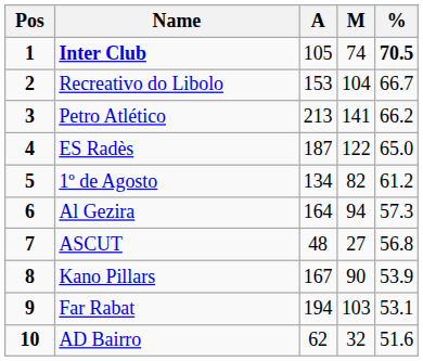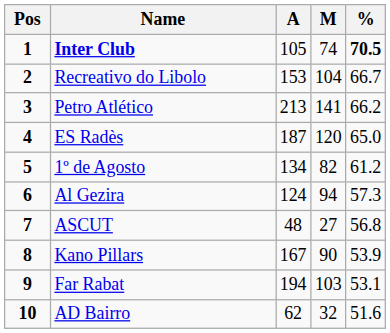 <table class="wikitable" style="text-align:center; font-size:90%;">
 <tr>
 <th width=30px>Pos</th>
 <th width=175px>Name</th>
 <th width=20px>A</th>
 <th width=20px>M</th>
 <th width=25px>%</th>
 </tr>
 <tr>
 <td><strong>1</strong></td>
 <td align=left> <strong><a href='#'>Inter Club</a></strong></td>
 <td>105</td>
 <td>74</td>
 <td><strong>70.5</strong></td>
 </tr>
 <tr>
 <td><strong>2</strong></td>
 <td align=left> <a href='#'>Recreativo do Libolo</a></td>
 <td>153</td>
 <td>104</td>
 <td>66.7</td>
 </tr>
 <tr>
 <td><strong>3</strong></td>
 <td align=left> <a href='#'>Petro Atlético</a></td>
 <td>213</td>
 <td>141</td>
 <td>66.2</td>
 </tr>
 <tr>
 <td><strong>4</strong></td>
 <td align=left> <a href='#'>ES Radès</a></td>
 <td>187</td>
-<td>122</td>
+<td>120</td>
 <td>65.0</td>
 </tr>
 <tr>
 <td><strong>5</strong></td>
 <td align=left> <a href='#'>1º de Agosto</a></td>
 <td>134</td>
 <td>82</td>
 <td>61.2</td>
 </tr>
 <tr>
 <td><strong>6</strong></td>
 <td align=left> <a href='#'>Al Gezira</a></td>
-<td>164</td>
+<td>124</td>
 <td>94</td>
 <td>57.3</td>
 </tr>
 <tr>
 <td><strong>7</strong></td>
 <td align=left> <a href='#'>ASCUT</a></td>
 <td>48</td>
 <td>27</td>
 <td>56.8</td>
 </tr>
 <tr>
 <td><strong>8</strong></td>
 <td align=left> <a href='#'>Kano Pillars</a></td>
 <td>167</td>
 <td>90</td>
 <td>53.9</td>
 </tr>
 <tr>
 <td><strong>9</strong></td>
 <td align=left> <a href='#'>Far Rabat</a></td>
 <td>194</td>
 <td>103</td>
 <td>53.1</td>
 </tr>
 <tr>
 <td><strong>10</strong></td>
 <td align=left> <a href='#'>AD Bairro</a></td>
 <td>62</td>
 <td>32</td>
 <td>51.6</td>
 </tr>
 </table>
